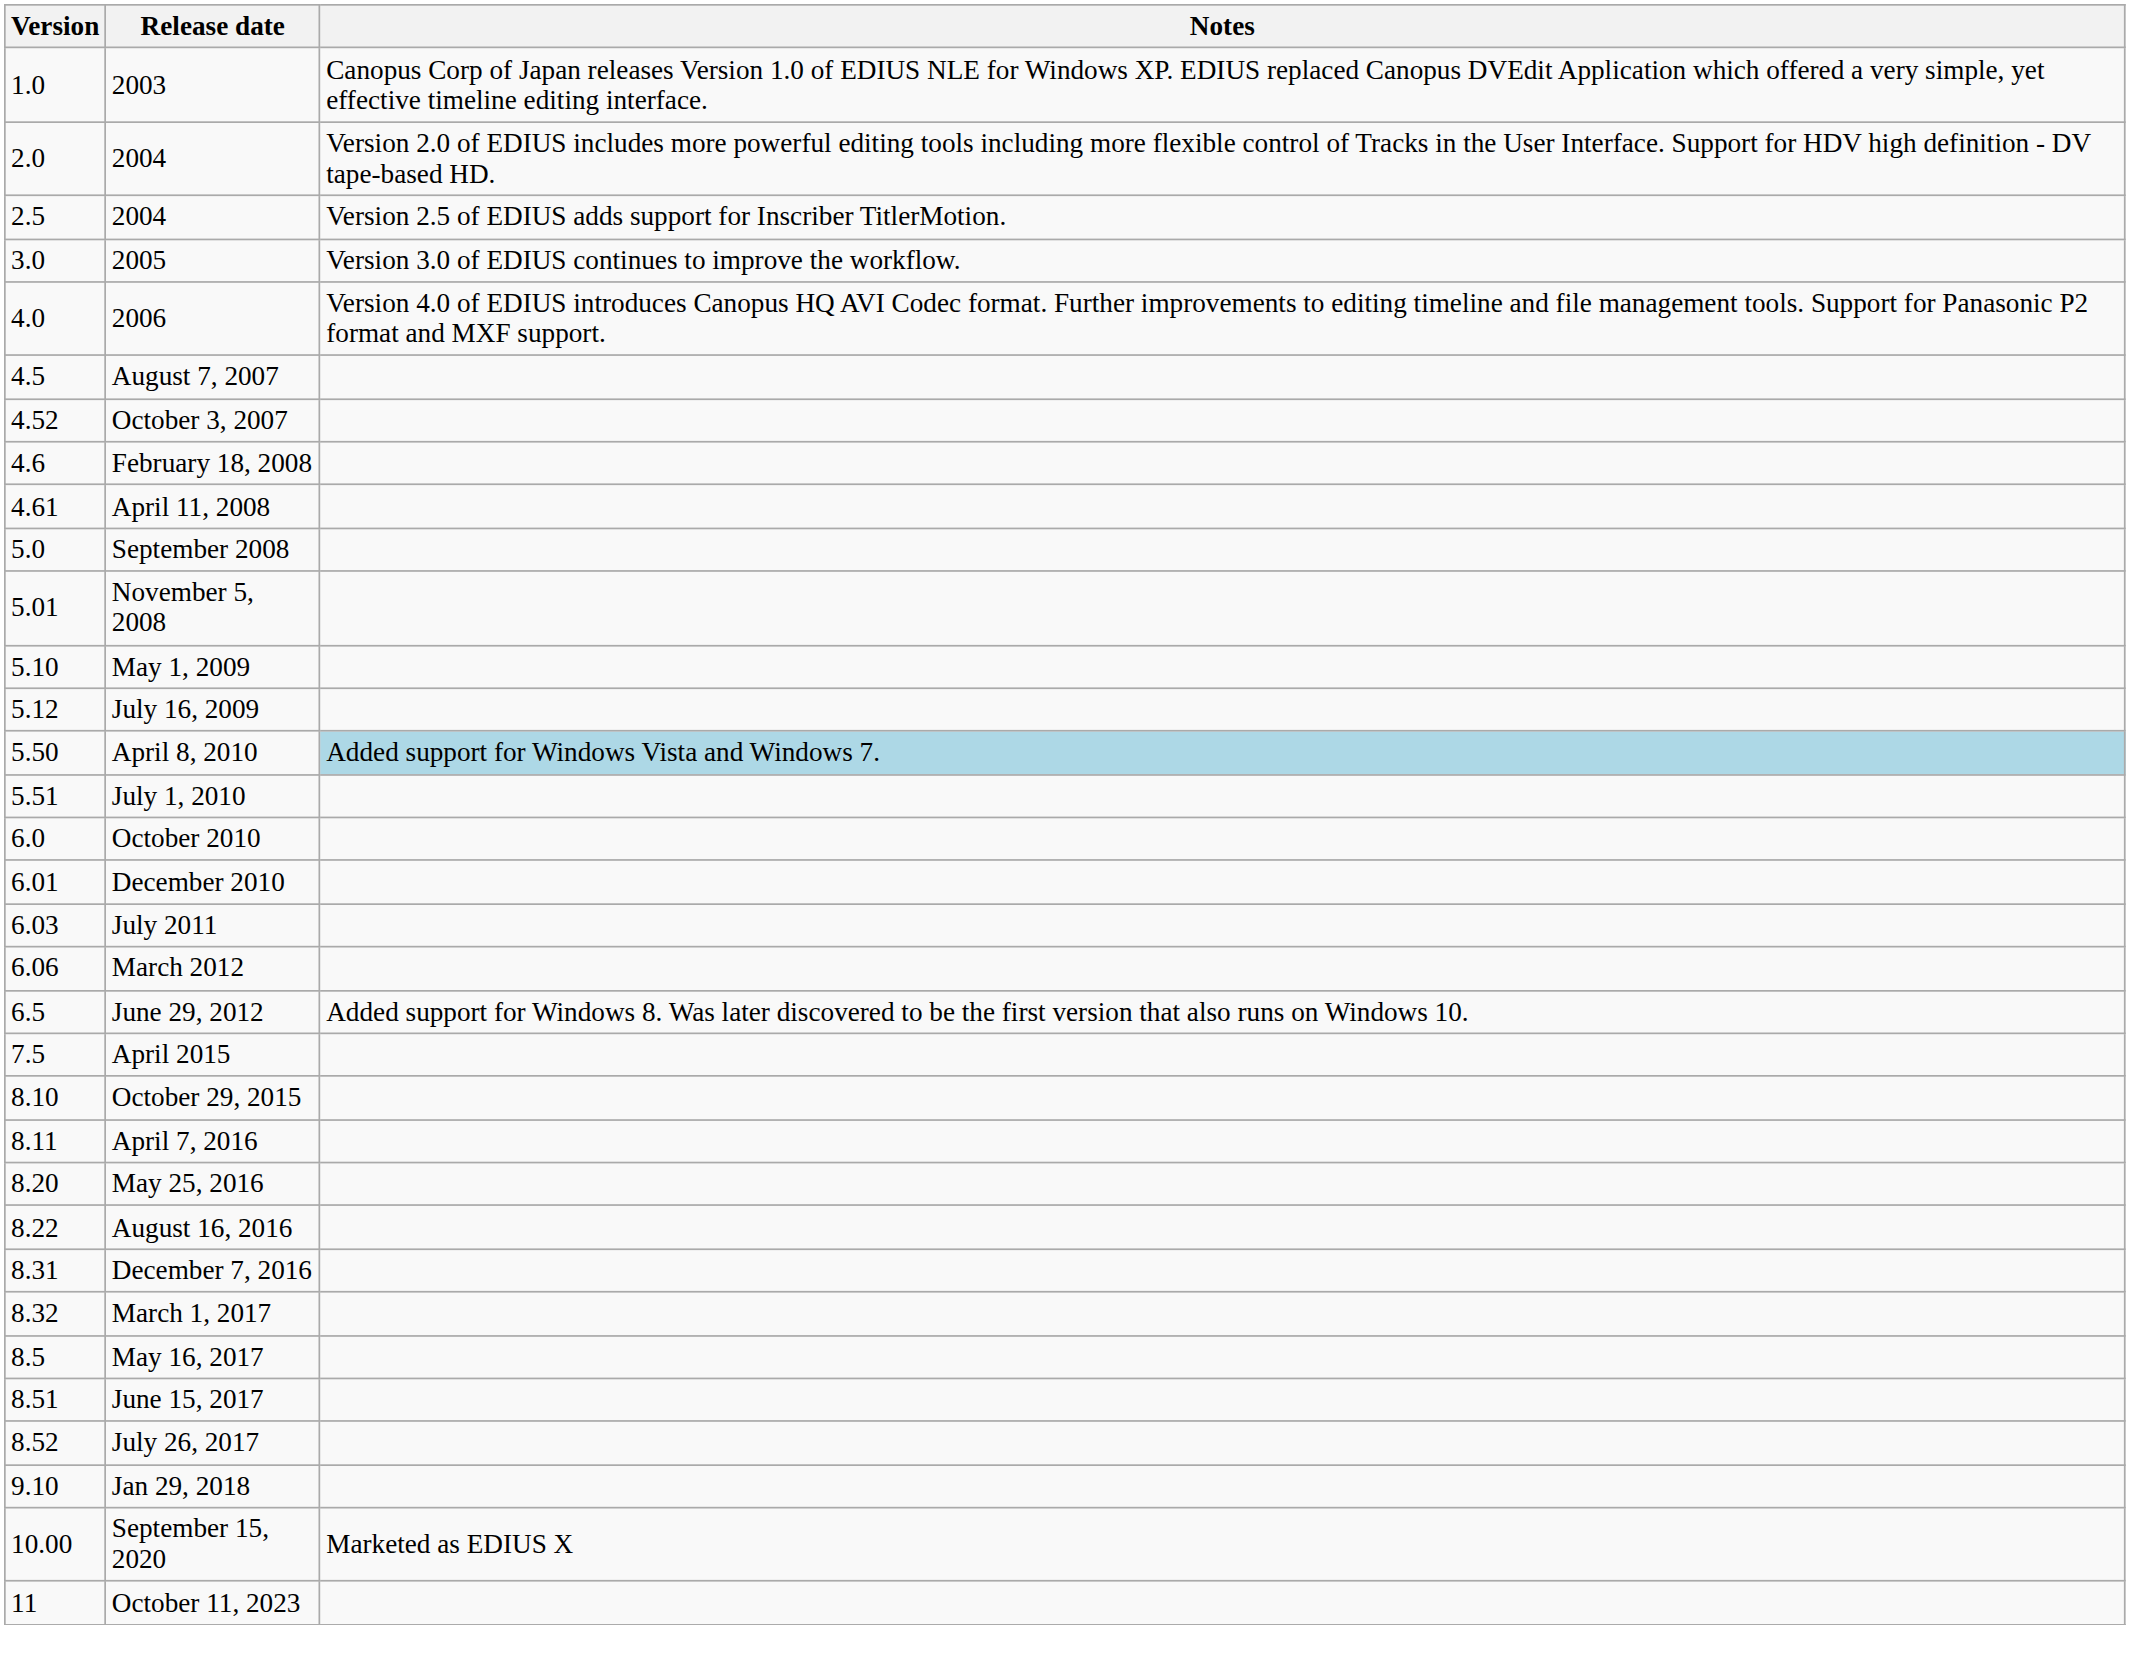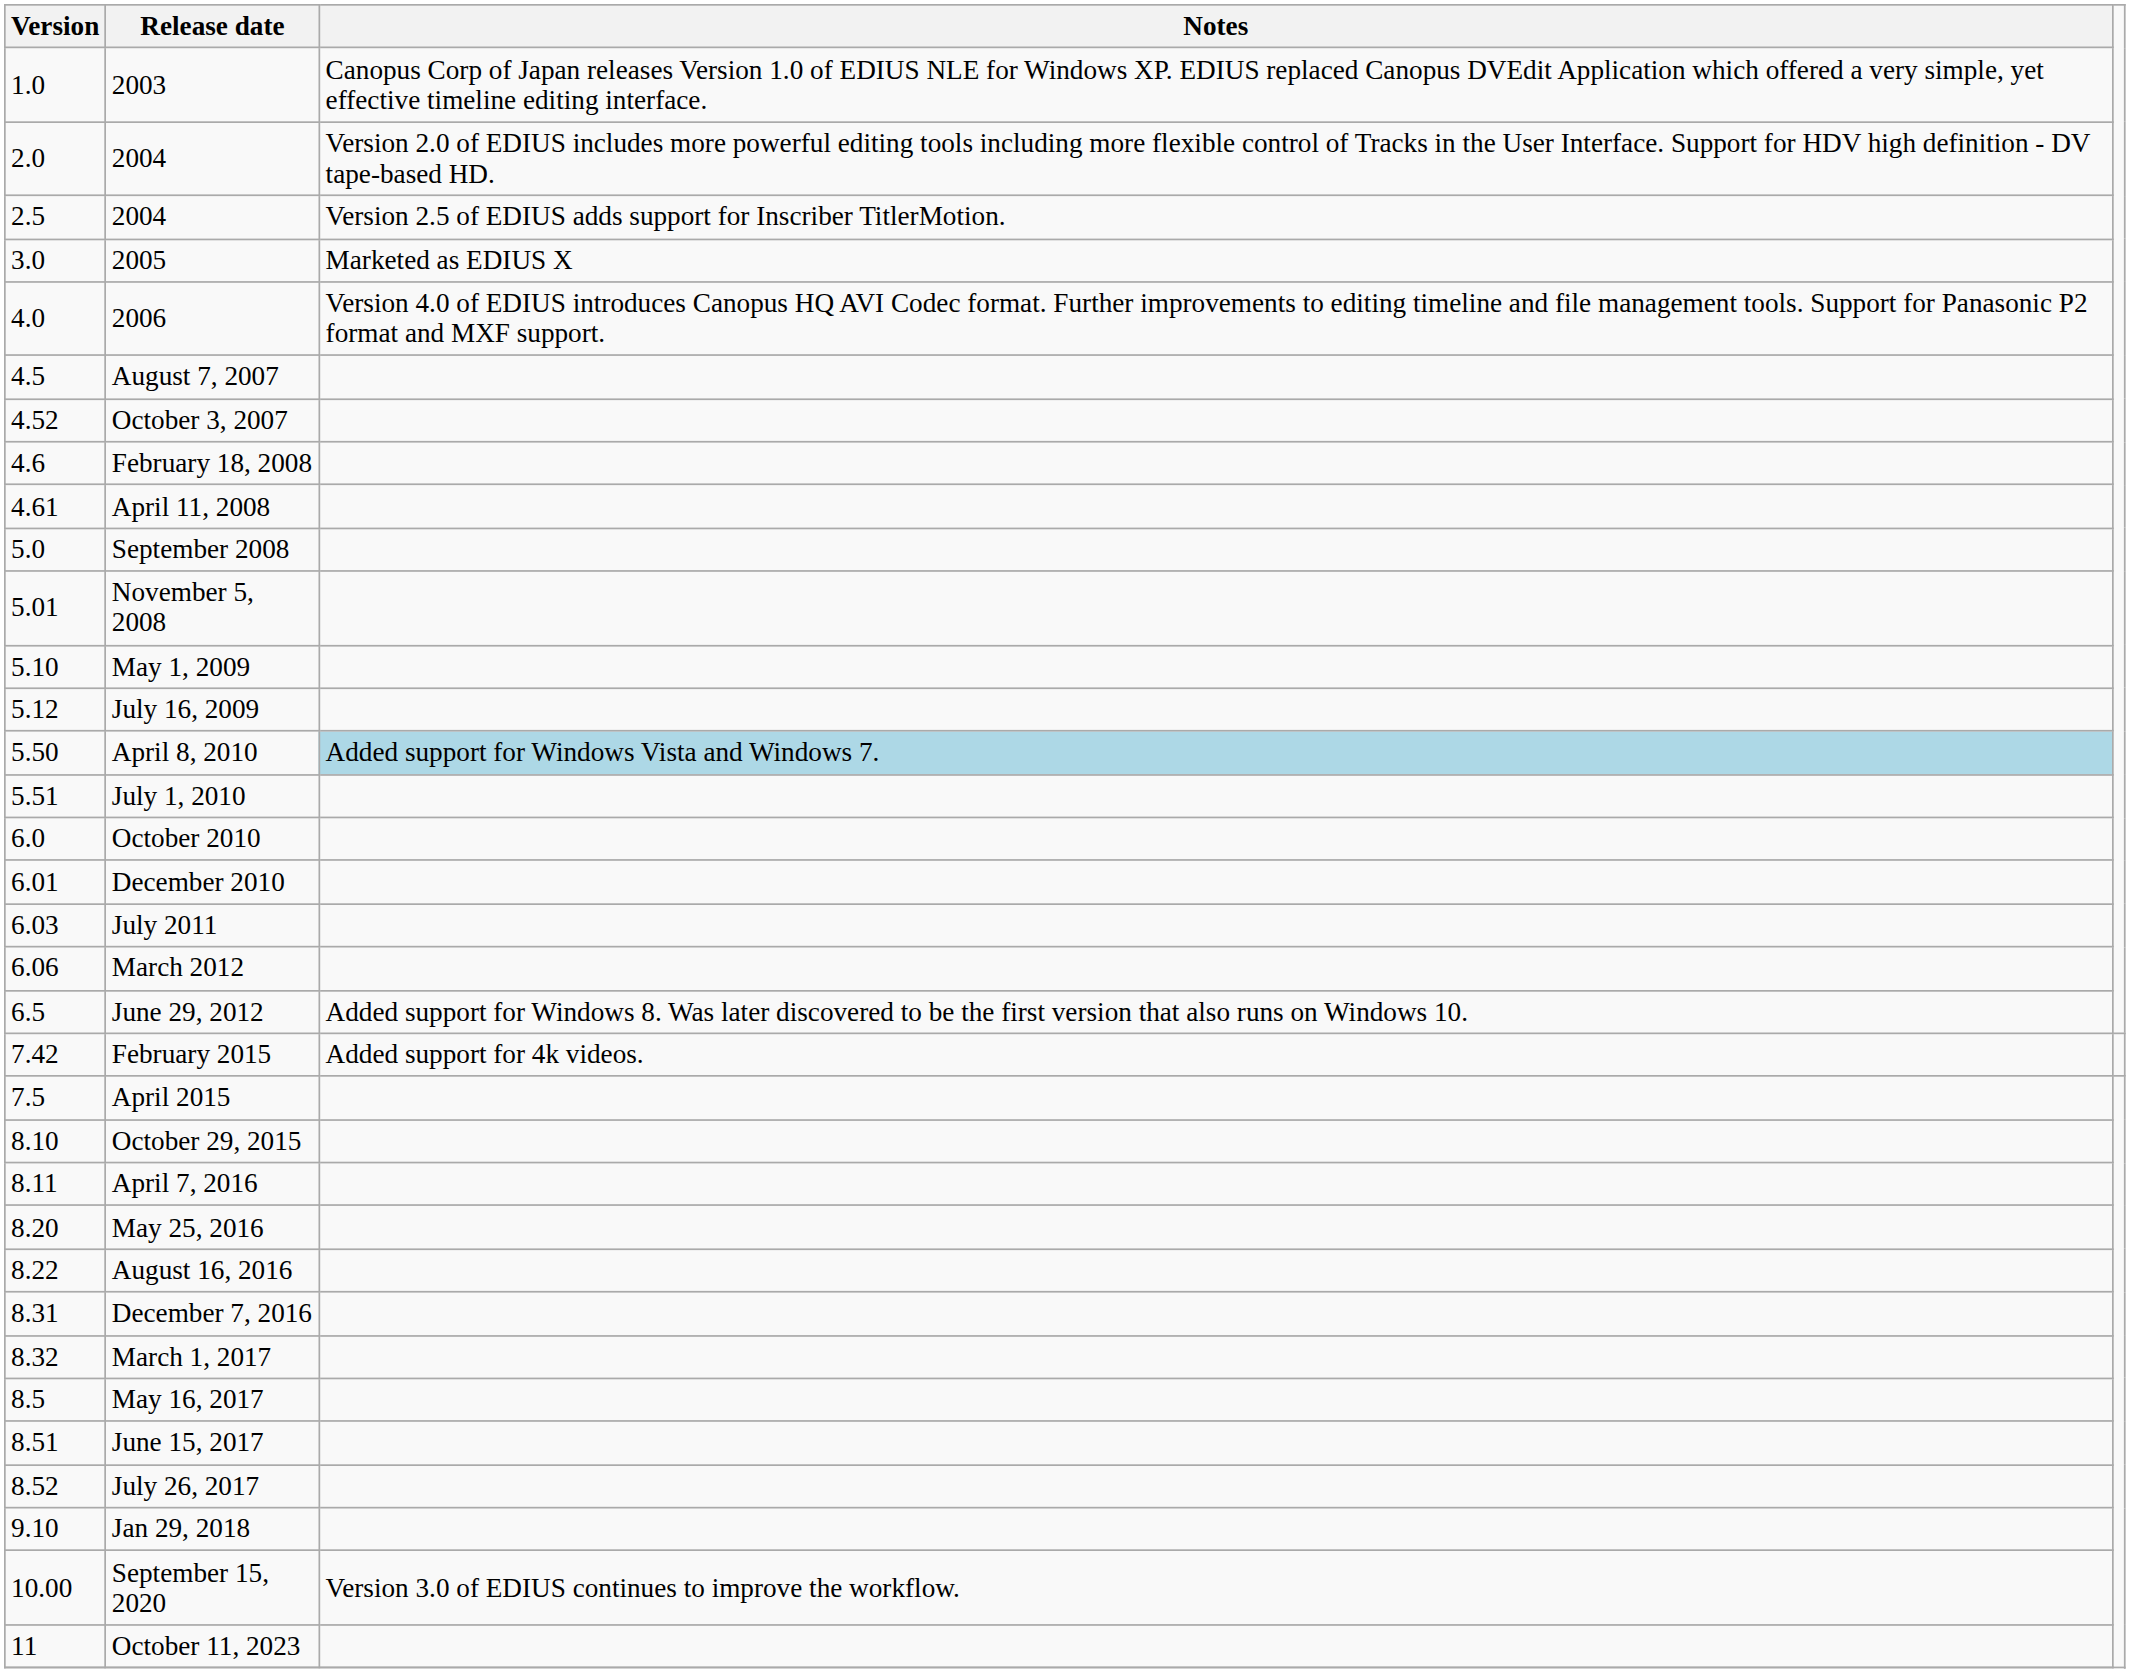 <table class="wikitable">
 <tr>
 <th>Version</th>
 <th>Release date</th>
 <th>Notes</th>
 </tr>
 <tr>
 <td>1.0</td>
 <td>2003</td>
 <td>Canopus Corp of Japan releases Version 1.0 of EDIUS NLE for Windows XP.  EDIUS replaced Canopus DVEdit Application which offered a very simple, yet effective timeline editing interface.</td>
 </tr>
 <tr>
 <td>2.0</td>
 <td>2004</td>
 <td>Version 2.0 of EDIUS includes more powerful editing tools including more flexible control of Tracks in the User Interface.  Support for HDV high definition - DV tape-based HD.</td>
 </tr>
 <tr>
 <td>2.5</td>
 <td>2004</td>
 <td>Version 2.5 of EDIUS adds support for Inscriber TitlerMotion.</td>
 </tr>
 <tr>
 <td>3.0</td>
 <td>2005</td>
-<td>Version 3.0 of EDIUS continues to improve the workflow.</td>
+<td>Marketed as EDIUS X</td>
 </tr>
 <tr>
 <td>4.0</td>
 <td>2006</td>
 <td>Version 4.0 of EDIUS introduces Canopus HQ AVI Codec format. Further improvements to editing timeline and file management tools.  Support for Panasonic P2 format and MXF support.</td>
 </tr>
 <tr>
 <td>4.5</td>
 <td>August 7, 2007</td>
 <td></td>
 </tr>
 <tr>
 <td>4.52</td>
 <td>October 3, 2007</td>
 <td></td>
 </tr>
 <tr>
 <td>4.6</td>
 <td>February 18, 2008</td>
 <td></td>
 </tr>
 <tr>
 <td>4.61</td>
 <td>April 11, 2008</td>
 <td></td>
 </tr>
 <tr>
 <td>5.0</td>
 <td>September 2008</td>
 <td></td>
 </tr>
 <tr>
 <td>5.01</td>
 <td>November 5, 2008</td>
 <td></td>
 </tr>
 <tr>
 <td>5.10</td>
 <td>May 1, 2009</td>
 <td></td>
 </tr>
 <tr>
 <td>5.12</td>
 <td>July 16, 2009</td>
 <td></td>
 </tr>
 <tr>
 <td>5.50</td>
 <td>April 8, 2010</td>
 <td style="background: lightblue;">Added support for Windows Vista and Windows 7.</td>
 </tr>
 <tr>
 <td>5.51</td>
 <td>July 1, 2010</td>
 <td></td>
 </tr>
 <tr>
 <td>6.0</td>
 <td>October 2010</td>
 <td></td>
 </tr>
 <tr>
 <td>6.01</td>
 <td>December 2010</td>
 <td></td>
 </tr>
 <tr>
 <td>6.03</td>
 <td>July 2011</td>
 <td></td>
 </tr>
 <tr>
 <td>6.06</td>
 <td>March 2012</td>
 <td></td>
 </tr>
 <tr>
 <td>6.5</td>
 <td>June 29, 2012</td>
 <td>Added support for Windows 8. Was later discovered to be the first version that also runs on Windows 10.</td>
 </tr>
 <tr>
+<td>7.42</td>
+<td>February 2015</td>
+<td>Added support for 4k videos.</td>
+<td></td>
+</tr>
+<tr>
 <td>7.5</td>
 <td>April 2015</td>
 <td></td>
 </tr>
 <tr>
 <td>8.10</td>
 <td>October 29, 2015</td>
 <td></td>
 </tr>
 <tr>
 <td>8.11</td>
 <td>April 7, 2016</td>
 <td></td>
 </tr>
 <tr>
 <td>8.20</td>
 <td>May 25, 2016</td>
 <td></td>
 </tr>
 <tr>
 <td>8.22</td>
 <td>August 16, 2016</td>
 <td></td>
 </tr>
 <tr>
 <td>8.31</td>
 <td>December 7, 2016</td>
 <td></td>
 </tr>
 <tr>
 <td>8.32</td>
 <td>March 1, 2017</td>
 <td></td>
 </tr>
 <tr>
 <td>8.5</td>
 <td>May 16, 2017</td>
 <td></td>
 </tr>
 <tr>
 <td>8.51</td>
 <td>June 15, 2017</td>
 <td></td>
 </tr>
 <tr>
 <td>8.52</td>
 <td>July 26, 2017</td>
 <td></td>
 </tr>
 <tr>
 <td>9.10</td>
 <td>Jan 29, 2018</td>
 <td></td>
 </tr>
 <tr>
 <td>10.00</td>
 <td>September 15, 2020</td>
-<td>Marketed as EDIUS X</td>
+<td>Version 3.0 of EDIUS continues to improve the workflow.</td>
 </tr>
 <tr>
 <td>11</td>
 <td>October 11, 2023</td>
 <td></td>
 </tr>
 <tr>
 </tr>
 </table>
